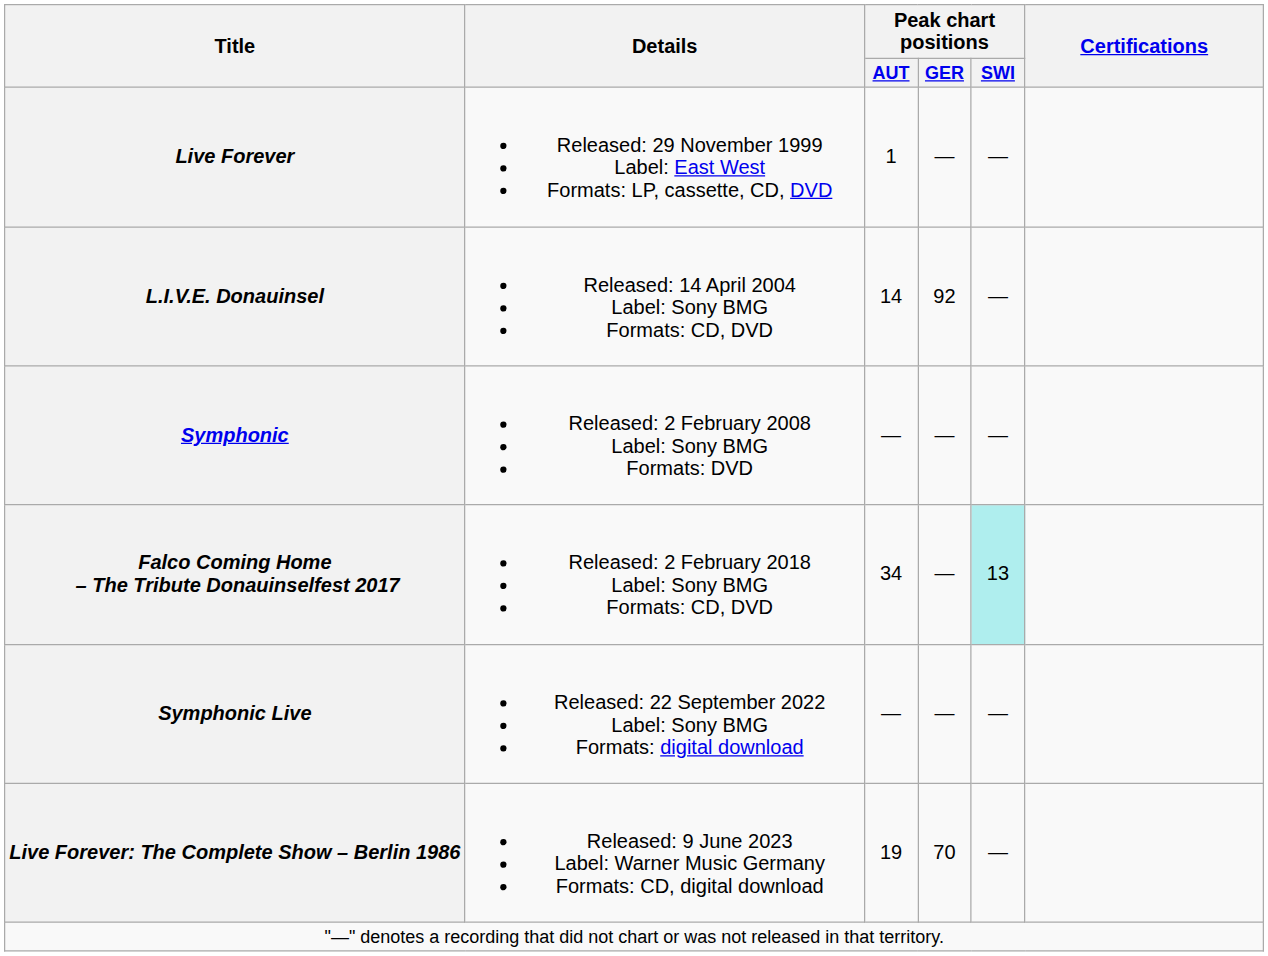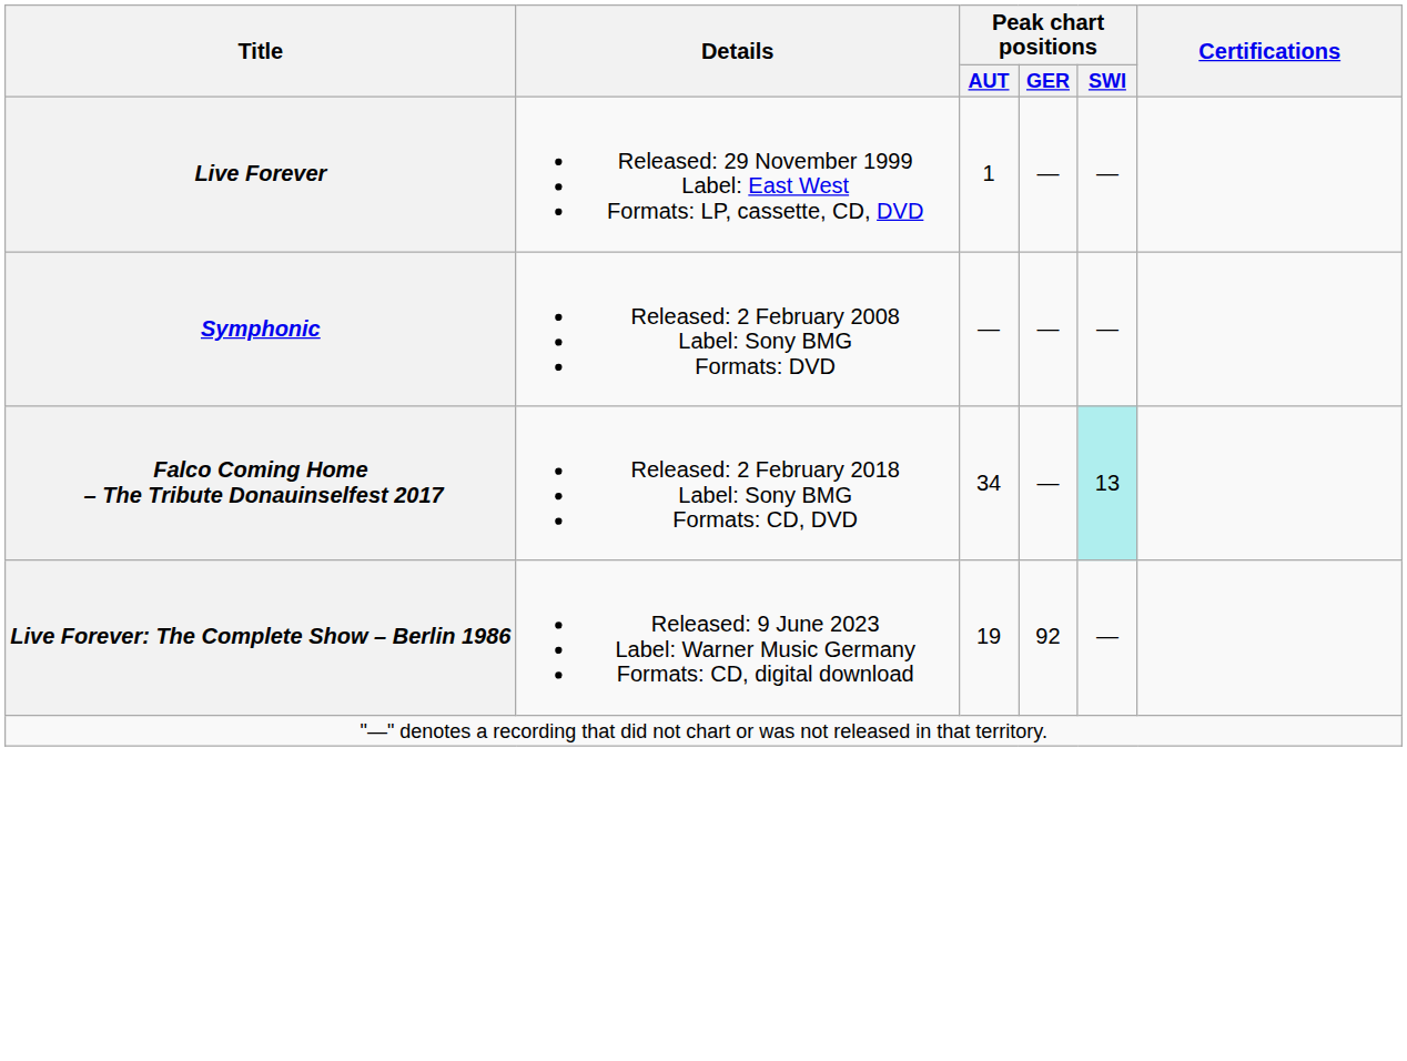 <table class="wikitable plainrowheaders" style="text-align:center;">
 <tr>
 <th scope="col" rowspan="2" >Title</th>
 <th scope="col" rowspan="2" style="width:19.5em;">Details</th>
 <th scope="col" colspan="3">Peak chart positions</th>
 <th scope="col" rowspan="2" style="width:11.5em;"><a href='#'>Certifications</a></th>
 </tr>
 <tr>
 <th scope="col" style="width:2.5em;font-size:90%"><a href='#'>AUT</a><br></th>
 <th scope="col" style="width:2.5em;font-size:90%"><a href='#'>GER</a><br></th>
 <th scope="col" style="width:2.5em;font-size:90%"><a href='#'>SWI</a><br></th>
 </tr>
 <tr>
 <th scope="row"><em>Live Forever</em><br></th>
 <td><br><ul><li>Released: 29 November 1999</li><li>Label: <a href='#'>East West</a></li><li>Formats: LP, cassette, CD, <a href='#'>DVD</a></li></ul></td>
 <td>1</td>
 <td>—</td>
 <td>—</td>
 <td></td>
 </tr>
 <tr>
-<th scope="row"><em>L.I.V.E. Donauinsel</em><br></th>
-<td><br><ul><li>Released: 14 April 2004</li><li>Label: Sony BMG</li><li>Formats: CD, DVD</li></ul></td>
-<td>14</td>
-<td>92</td>
-<td>—</td>
-<td></td>
-</tr>
-<tr>
 <th scope="row"><em><a href='#'>Symphonic</a></em><br></th>
 <td><br><ul><li>Released: 2 February 2008</li><li>Label: Sony BMG</li><li>Formats: DVD</li></ul></td>
 <td>—</td>
 <td>—</td>
 <td>—</td>
 <td></td>
 </tr>
 <tr>
 <th scope="row"><em>Falco Coming Home<br> – The Tribute Donauinselfest 2017</em></th>
 <td><br><ul><li>Released: 2 February 2018</li><li>Label: Sony BMG</li><li>Formats: CD, DVD</li></ul></td>
 <td>34</td>
 <td>—</td>
 <td style="background: paleturquoise;">13</td>
 <td></td>
 </tr>
 <tr>
-<th scope="row"><em>Symphonic Live</em><br></th>
-<td><br><ul><li>Released: 22 September 2022</li><li>Label: Sony BMG</li><li>Formats: <a href='#'>digital download</a></li></ul></td>
-<td>—</td>
-<td>—</td>
-<td>—</td>
-<td></td>
-</tr>
-<tr>
 <th scope="row"><em>Live Forever: The Complete Show – Berlin 1986</em></th>
 <td><br><ul><li>Released: 9 June 2023</li><li>Label: Warner Music Germany</li><li>Formats: CD, digital download</li></ul></td>
 <td>19</td>
-<td>70</td>
+<td>92</td>
 <td>—</td>
 <td></td>
 </tr>
 <tr>
 <td colspan="6" style="font-size:90%">"—" denotes a recording that did not chart or was not released in that territory.</td>
 </tr>
 </table>
